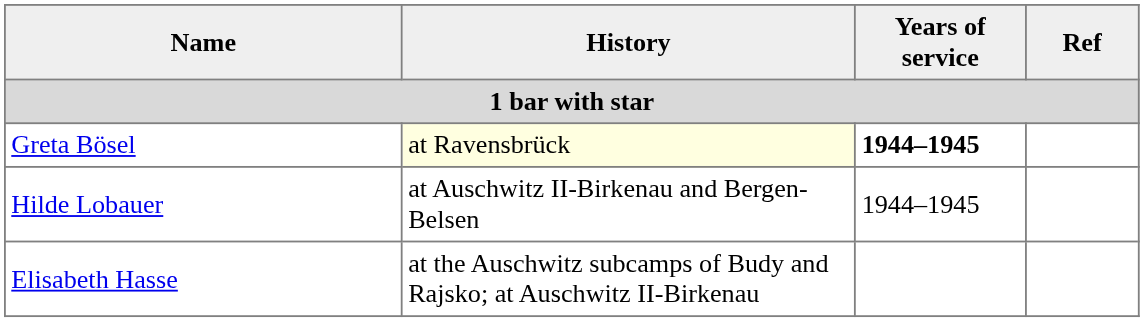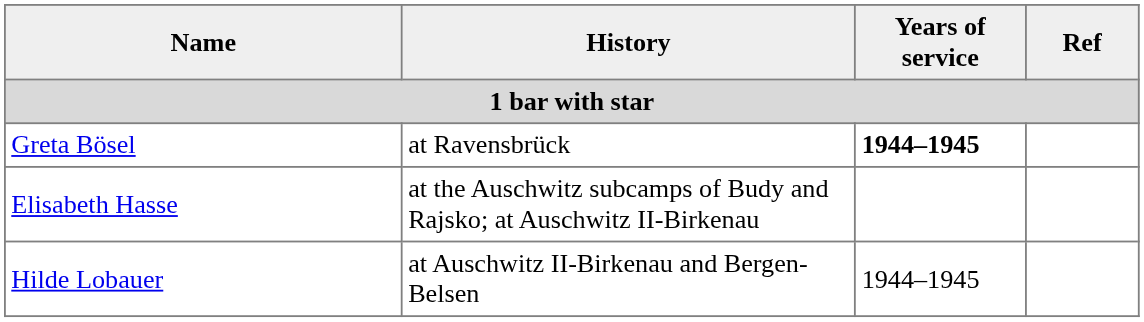 <table align="center" border="1" cellpadding="3" cellspacing="0" style="font-size: 90%; border: gray solid 1px; border-collapse: collapse; text-align: middle;">
 <tr>
 <th bgcolor="#efefef" style="width: 35%">Name</th>
 <th bgcolor="#efefef" style="width: 40%">History</th>
 <th bgcolor="#efefef" style="width: 15%">Years of service</th>
 <th bgcolor="#efefef" style="width: 10%">Ref</th>
 </tr>
 <tr style="background-color:#D9D9D9; width: 100%">
 <th colspan="4">1 bar with star</th>
 </tr>
 <tr>
 <td><a href='#'>Greta Bösel</a></td>
-<td style="background: lightyellow;"> at Ravensbrück</td>
+<td> at Ravensbrück</td>
 <td><strong>1944–1945</strong></td>
+<td></td>
+</tr>
+<tr>
+<td><a href='#'>Elisabeth Hasse</a></td>
+<td> at the Auschwitz subcamps of Budy and Rajsko;  at Auschwitz II-Birkenau</td>
+<td></td>
 <td></td>
 </tr>
 <tr>
 <td><a href='#'>Hilde Lobauer</a></td>
 <td> at Auschwitz II-Birkenau and Bergen-Belsen</td>
 <td>1944–1945</td>
 <td></td>
 </tr>
-<tr>
-<td><a href='#'>Elisabeth Hasse</a></td>
-<td> at the Auschwitz subcamps of Budy and Rajsko;  at Auschwitz II-Birkenau</td>
-<td></td>
-<td></td>
-</tr>
 </table>
